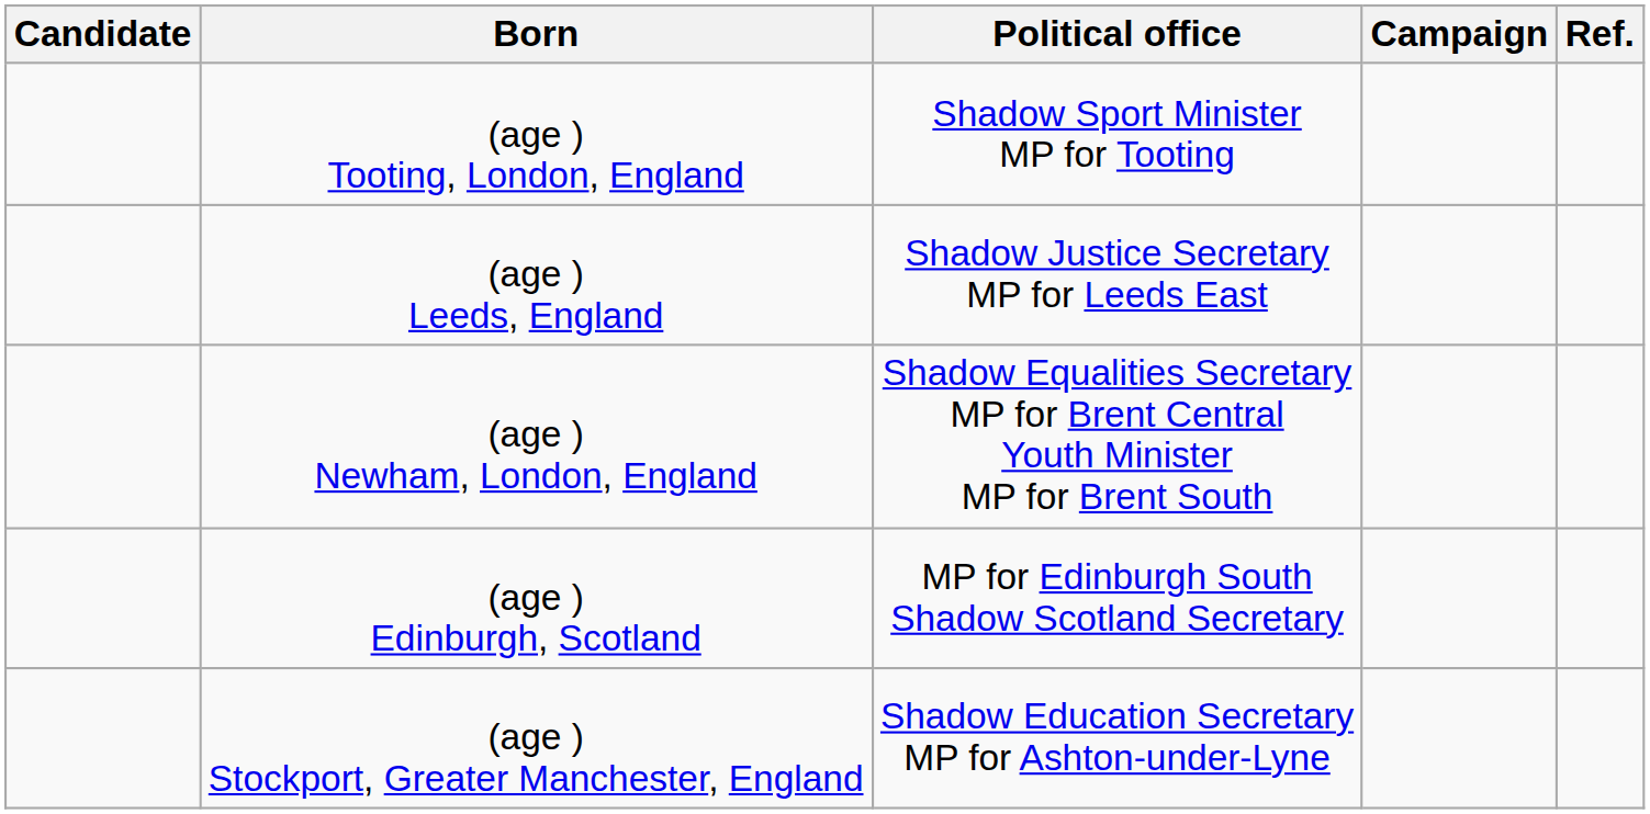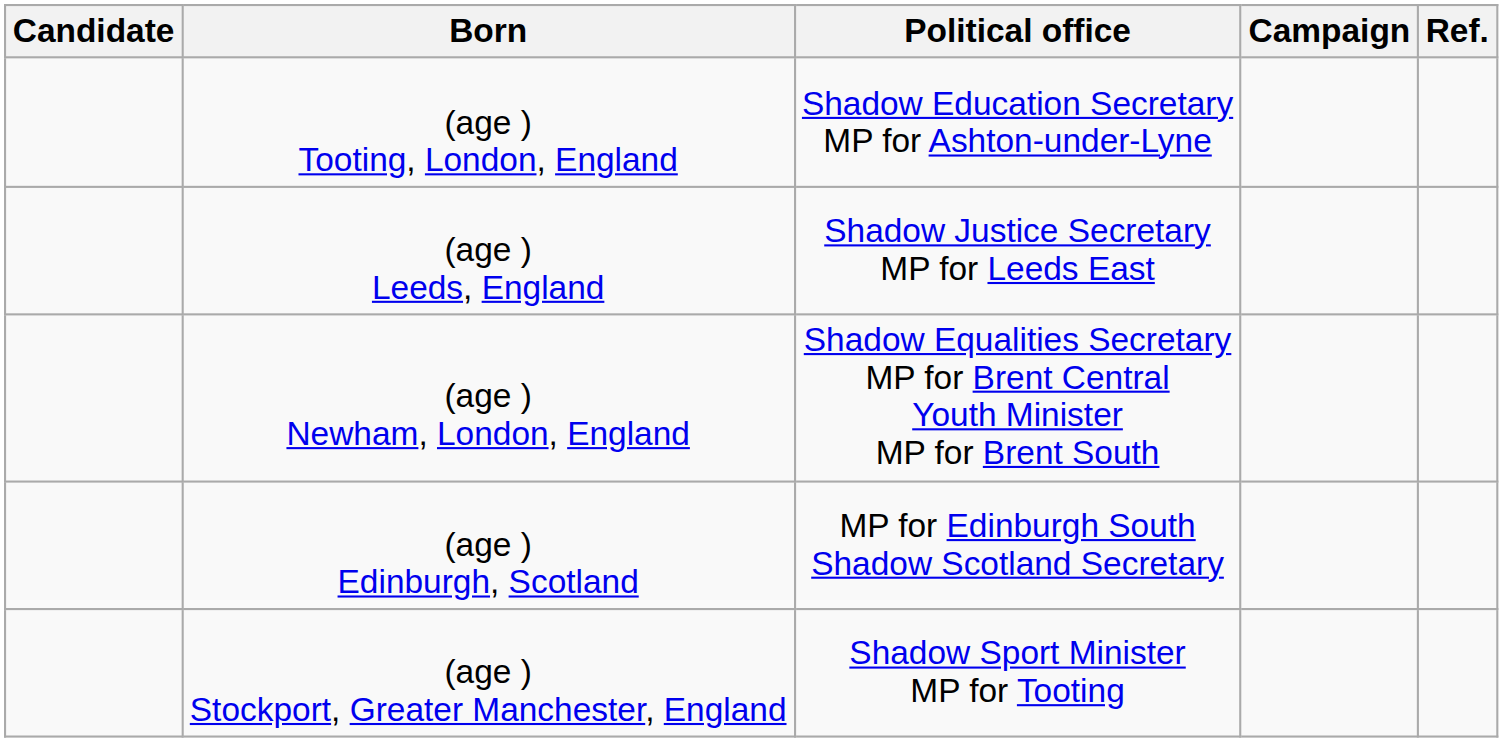 <table class="wikitable sortable" style="text-align:center">
 <tr>
 <th>Candidate</th>
 <th>Born</th>
 <th>Political office</th>
 <th>Campaign</th>
 <th class=unsortable>Ref.</th>
 </tr>
 <tr>
 <td><br></td>
 <td><br>(age )<br><a href='#'>Tooting</a>, <a href='#'>London</a>, <a href='#'>England</a></td>
-<td><a href='#'>Shadow Sport Minister</a> <br>MP for <a href='#'>Tooting</a> </td>
+<td><a href='#'>Shadow Education Secretary</a> <br>MP for <a href='#'>Ashton-under-Lyne</a> </td>
 <td><br></td>
 <td></td>
 </tr>
 <tr>
 <td><br></td>
 <td><br>(age )<br><a href='#'>Leeds</a>, <a href='#'>England</a></td>
 <td><a href='#'>Shadow Justice Secretary</a> <br>MP for <a href='#'>Leeds East</a> </td>
 <td><br> </td>
 <td></td>
 </tr>
 <tr>
 <td><br></td>
 <td><br>(age )<br><a href='#'>Newham</a>, <a href='#'>London</a>, <a href='#'>England</a></td>
 <td><a href='#'>Shadow Equalities Secretary</a> <br>MP for <a href='#'>Brent Central</a> <br><a href='#'>Youth Minister</a> <br>MP for <a href='#'>Brent South</a> </td>
 <td><br></td>
 <td></td>
 </tr>
 <tr>
 <td><br></td>
 <td><br>(age )<br><a href='#'>Edinburgh</a>, <a href='#'>Scotland</a></td>
 <td>MP for <a href='#'>Edinburgh South</a> <br><a href='#'>Shadow Scotland Secretary</a> </td>
 <td><br> </td>
 <td></td>
 </tr>
 <tr>
 <td><br></td>
 <td><br>(age )<br><a href='#'>Stockport</a>, <a href='#'>Greater Manchester</a>, <a href='#'>England</a></td>
-<td><a href='#'>Shadow Education Secretary</a> <br>MP for <a href='#'>Ashton-under-Lyne</a> </td>
+<td><a href='#'>Shadow Sport Minister</a> <br>MP for <a href='#'>Tooting</a> </td>
 <td><br> </td>
 <td></td>
 </tr>
 </table>
